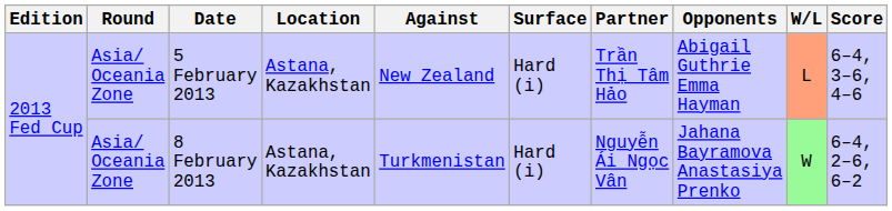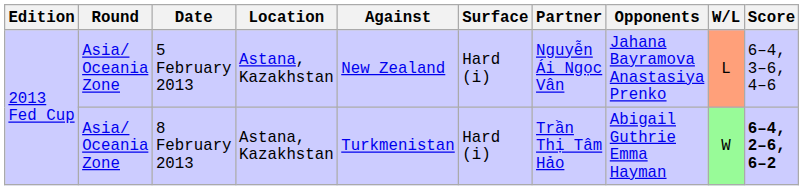 <table class=wikitable style=font-size:97%>
 <tr>
 <th>Edition</th>
 <th>Round</th>
 <th>Date</th>
 <th>Location</th>
 <th>Against</th>
 <th>Surface</th>
 <th>Partner</th>
 <th>Opponents</th>
 <th>W/L</th>
 <th>Score</th>
 </tr>
 <tr style="background:#ccccff;">
 <td rowspan="2"><a href='#'>2013 Fed Cup</a></td>
 <td><a href='#'>Asia/<br>Oceania Zone</a></td>
 <td>5 February 2013</td>
 <td><a href='#'>Astana</a>, Kazakhstan</td>
 <td> <a href='#'>New Zealand</a></td>
 <td>Hard (i)</td>
-<td><a href='#'>Trần Thị Tâm Hảo</a></td>
-<td> <a href='#'>Abigail Guthrie</a> <br>  <a href='#'>Emma Hayman</a></td>
+<td><a href='#'>Nguyễn Ái Ngọc Vân</a></td>
+<td> <a href='#'>Jahana Bayramova</a> <br>  <a href='#'>Anastasiya Prenko</a></td>
 <td style="text-align:center; background:#ffa07a;">L</td>
 <td>6–4, 3–6, 4–6</td>
 </tr>
 <tr style="background:#ccccff;">
 <td><a href='#'>Asia/<br>Oceania Zone</a></td>
 <td>8 February 2013</td>
 <td>Astana, Kazakhstan</td>
 <td> <a href='#'>Turkmenistan</a></td>
 <td>Hard (i)</td>
-<td><a href='#'>Nguyễn Ái Ngọc Vân</a></td>
-<td> <a href='#'>Jahana Bayramova</a> <br>  <a href='#'>Anastasiya Prenko</a></td>
+<td><a href='#'>Trần Thị Tâm Hảo</a></td>
+<td> <a href='#'>Abigail Guthrie</a> <br>  <a href='#'>Emma Hayman</a></td>
 <td style="text-align:center; background:#98fb98;">W</td>
-<td>6–4, 2–6, 6–2</td>
+<td><strong>6–4, 2–6, 6–2</strong></td>
 </tr>
 </table>
